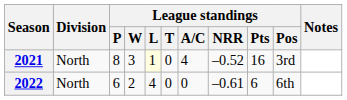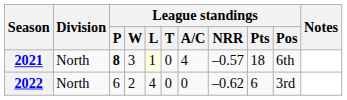 <table class="wikitable sortable">
 <tr>
 <th scope="col" rowspan="2">Season</th>
 <th scope="col" rowspan="2">Division</th>
 <th scope="col" colspan="8">League standings</th>
 <th scope="col" rowspan="2">Notes</th>
 </tr>
 <tr>
 <th scope="col">P</th>
 <th scope="col">W</th>
 <th scope="col">L</th>
 <th scope="col">T</th>
 <th scope="col">A/C</th>
 <th scope="col">NRR</th>
 <th scope="col">Pts</th>
 <th scope="col">Pos</th>
 </tr>
 <tr>
 <th scope="row"><a href='#'>2021</a></th>
 <td>North</td>
-<td>8</td>
+<td><strong>8</strong></td>
 <td>3</td>
 <td style="background: lightyellow;">1</td>
 <td>0</td>
 <td>4</td>
-<td>–0.52</td>
-<td>16</td>
-<td>3rd</td>
+<td>–0.57</td>
+<td>18</td>
+<td>6th</td>
 <td style="background: white;"></td>
 </tr>
 <tr>
 <th scope="row"><a href='#'>2022</a></th>
 <td>North</td>
 <td>6</td>
 <td>2</td>
 <td>4</td>
 <td>0</td>
 <td>0</td>
-<td>–0.61</td>
+<td>–0.62</td>
 <td>6</td>
-<td>6th</td>
+<td>3rd</td>
 <td style="background: white;"></td>
 </tr>
 </table>
